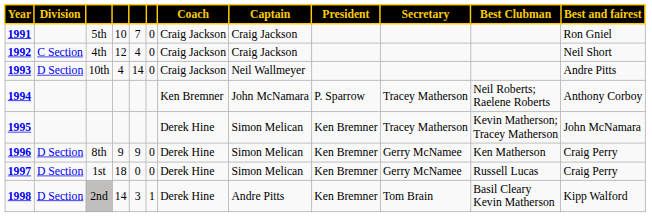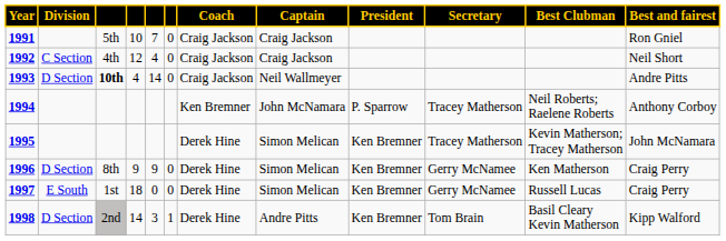 <table class="wikitable">
 <tr>
 <th style="background:#000000; color:#ffcc00; border:solid #ffcc00 2px">Year</th>
 <th style="background:#000000; color:#ffcc00; border:solid #ffcc00 2px">Division</th>
 <th style="background:#000000; color:#ffcc00; border:solid #ffcc00 2px"></th>
 <th style="background:#000000; color:#ffcc00; border:solid #ffcc00 2px"></th>
 <th style="background:#000000; color:#ffcc00; border:solid #ffcc00 2px"></th>
 <th style="background:#000000; color:#ffcc00; border:solid #ffcc00 2px"></th>
 <th style="background:#000000; color:#ffcc00; border:solid #ffcc00 2px">Coach</th>
 <th style="background:#000000; color:#ffcc00; border:solid #ffcc00 2px">Captain</th>
 <th style="background:#000000; color:#ffcc00; border:solid #ffcc00 2px">President</th>
 <th style="background:#000000; color:#ffcc00; border:solid #ffcc00 2px">Secretary</th>
 <th style="background:#000000; color:#ffcc00; border:solid #ffcc00 2px">Best Clubman</th>
 <th style="background:#000000; color:#ffcc00; border:solid #ffcc00 2px">Best and fairest</th>
 </tr>
 <tr>
 <td align=center><strong><a href='#'>1991</a></strong></td>
 <td align=center></td>
 <td align=center>5th</td>
 <td align=center>10</td>
 <td align=center>7</td>
 <td align=center>0</td>
 <td>Craig Jackson</td>
 <td>Craig Jackson</td>
 <td></td>
 <td></td>
 <td></td>
 <td>Ron Gniel</td>
 </tr>
 <tr>
 <td align=center><strong><a href='#'>1992</a></strong></td>
 <td align=center><a href='#'>C Section</a></td>
 <td align=center>4th</td>
 <td align=center>12</td>
 <td align=center>4</td>
 <td align=center>0</td>
 <td>Craig Jackson</td>
 <td>Craig Jackson</td>
 <td></td>
 <td></td>
 <td></td>
 <td>Neil Short</td>
 </tr>
 <tr>
 <td align=center><strong><a href='#'>1993</a></strong></td>
 <td align=center><a href='#'>D Section</a></td>
-<td align=center>10th</td>
+<td align=center><strong>10th</strong></td>
 <td align=center>4</td>
 <td align=center>14</td>
 <td align=center>0</td>
 <td>Craig Jackson</td>
 <td>Neil Wallmeyer</td>
 <td></td>
 <td></td>
 <td></td>
 <td>Andre Pitts</td>
 </tr>
 <tr>
 <td align=center><strong><a href='#'>1994</a></strong></td>
 <td align=center></td>
 <td align=center></td>
 <td align=center></td>
 <td align=center></td>
 <td align=center></td>
 <td>Ken Bremner</td>
 <td>John McNamara</td>
 <td>P. Sparrow</td>
 <td>Tracey Matherson</td>
 <td>Neil Roberts;<br>Raelene Roberts</td>
 <td>Anthony Corboy</td>
 </tr>
 <tr>
 <td align=center><strong><a href='#'>1995</a></strong></td>
 <td align=center></td>
 <td align=center></td>
 <td align=center></td>
 <td align=center></td>
 <td align=center></td>
 <td>Derek Hine</td>
 <td>Simon Melican</td>
 <td>Ken Bremner</td>
 <td>Tracey Matherson</td>
 <td>Kevin Matherson;<br>Tracey Matherson</td>
 <td>John McNamara</td>
 </tr>
 <tr>
 <td align=center><strong><a href='#'>1996</a></strong></td>
 <td align=center><a href='#'>D Section</a></td>
 <td align=center>8th</td>
 <td align=center>9</td>
 <td align=center>9</td>
 <td align=center>0</td>
 <td>Derek Hine</td>
 <td>Simon Melican</td>
 <td>Ken Bremner</td>
 <td>Gerry McNamee</td>
 <td>Ken Matherson</td>
 <td>Craig Perry</td>
 </tr>
 <tr>
 <td align=center><strong><a href='#'>1997</a></strong></td>
-<td align=center><a href='#'>D Section</a></td>
+<td align=center><a href='#'>E South</a></td>
 <td align=center>1st</td>
 <td align=center>18</td>
 <td align=center>0</td>
 <td align=center>0</td>
 <td>Derek Hine</td>
 <td>Simon Melican</td>
 <td>Ken Bremner</td>
 <td>Gerry McNamee</td>
 <td>Russell Lucas</td>
 <td>Craig Perry</td>
 </tr>
 <tr>
 <td align=center><strong><a href='#'>1998</a></strong></td>
 <td align=center><a href='#'>D Section</a></td>
 <td style=background:#C0BFBD; align=center>2nd</td>
 <td align=center>14</td>
 <td align=center>3</td>
 <td align=center>1</td>
 <td>Derek Hine</td>
 <td>Andre Pitts</td>
 <td>Ken Bremner</td>
 <td>Tom Brain</td>
 <td>Basil Cleary<br>Kevin Matherson</td>
 <td>Kipp Walford</td>
 </tr>
 </table>
